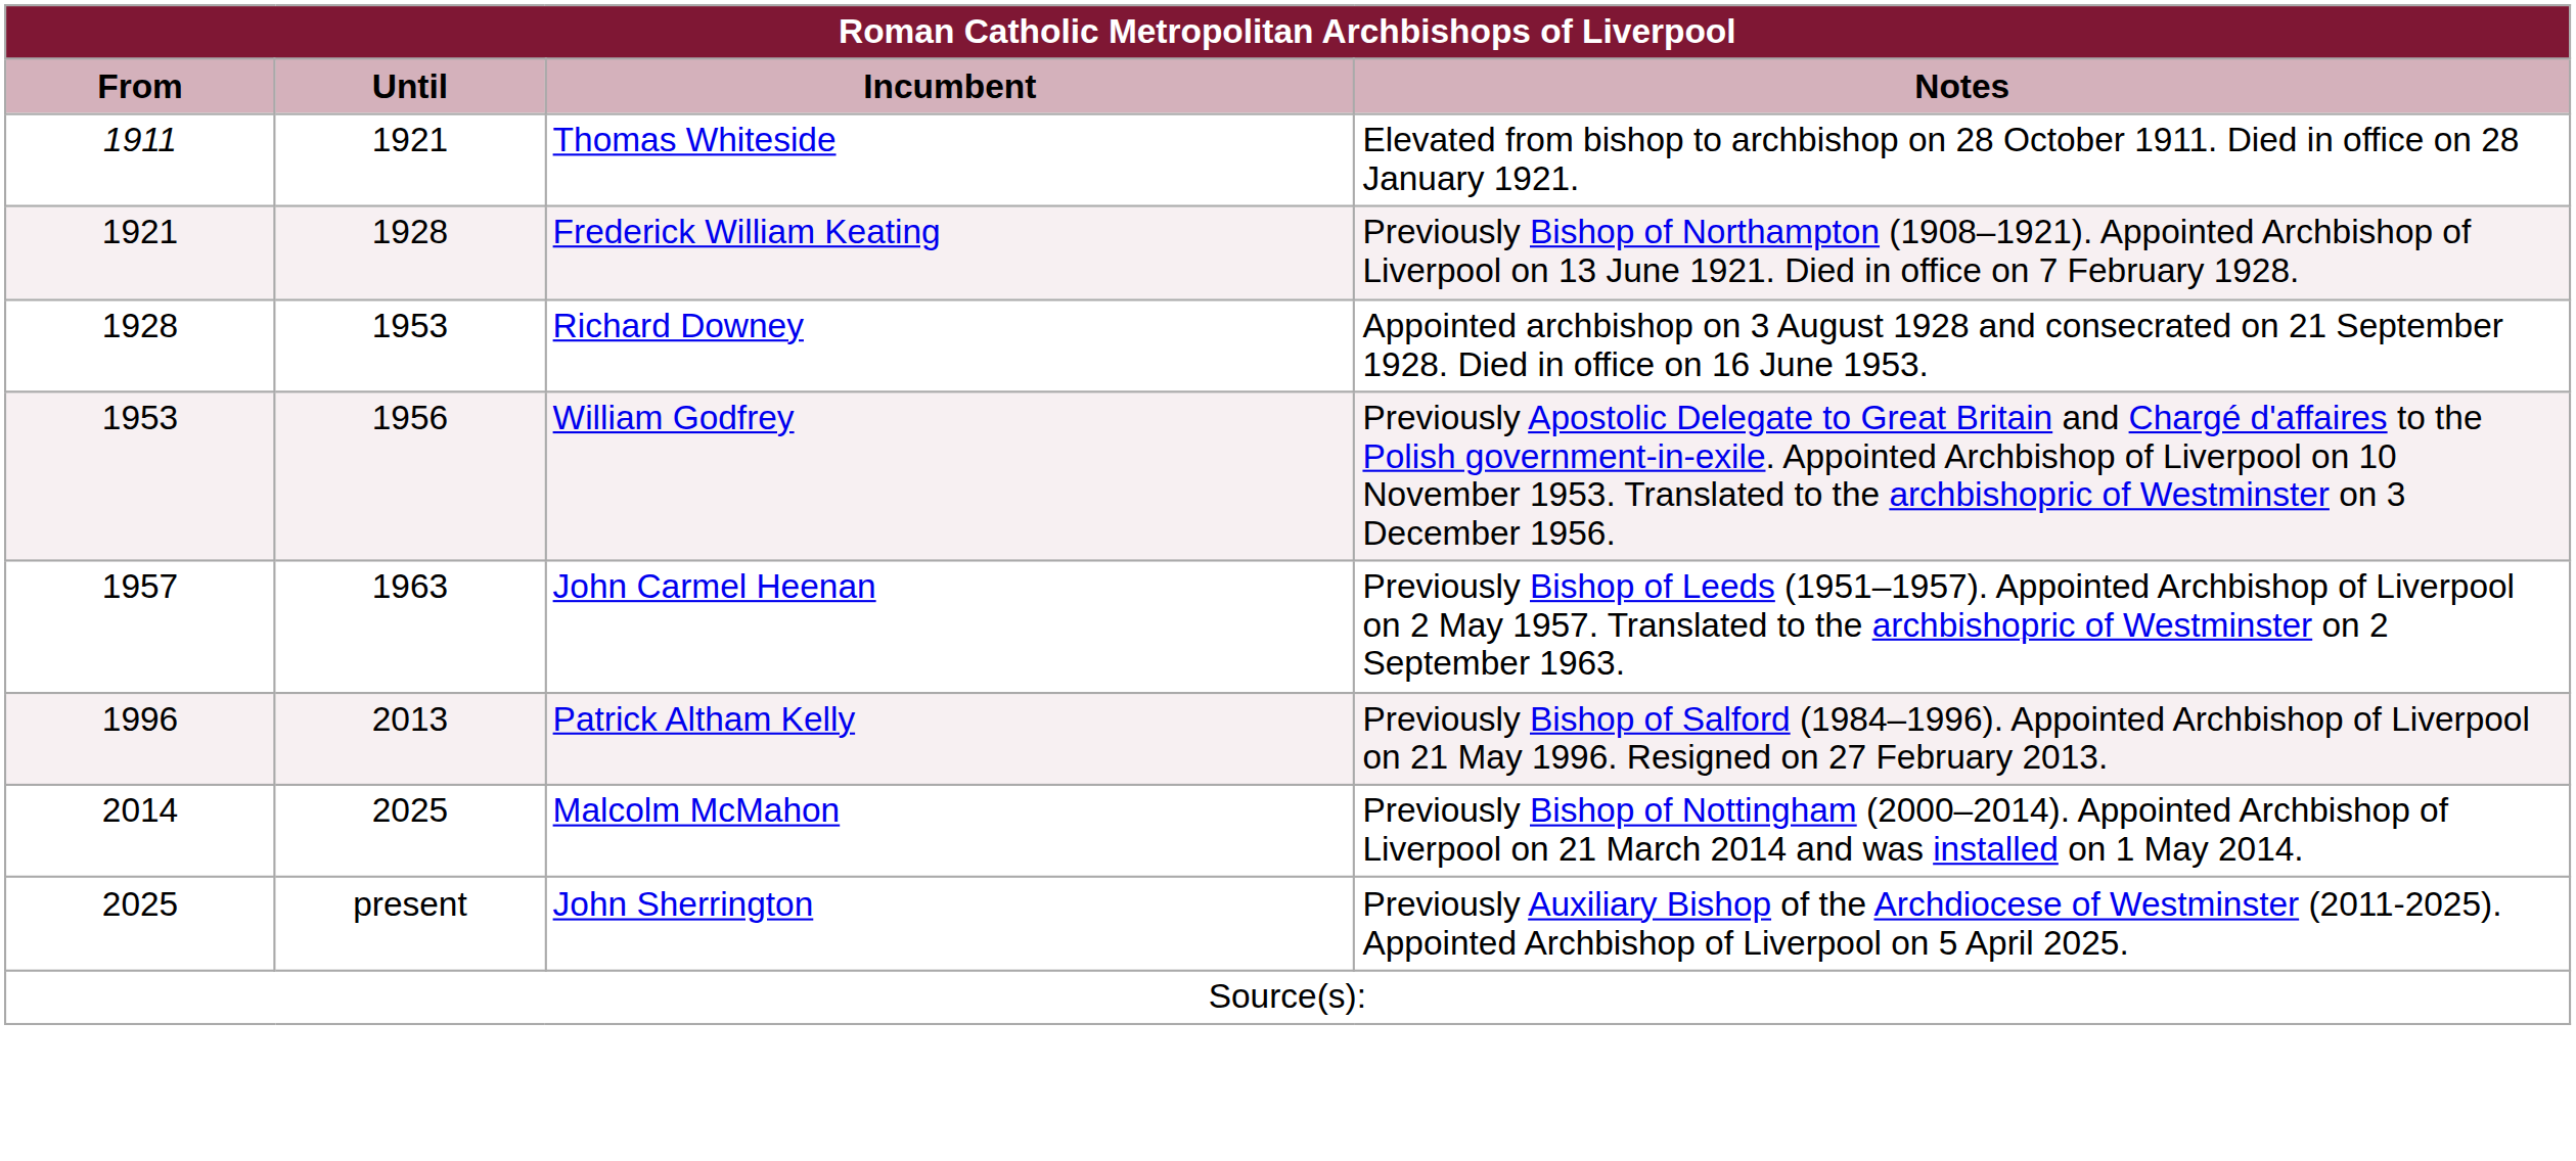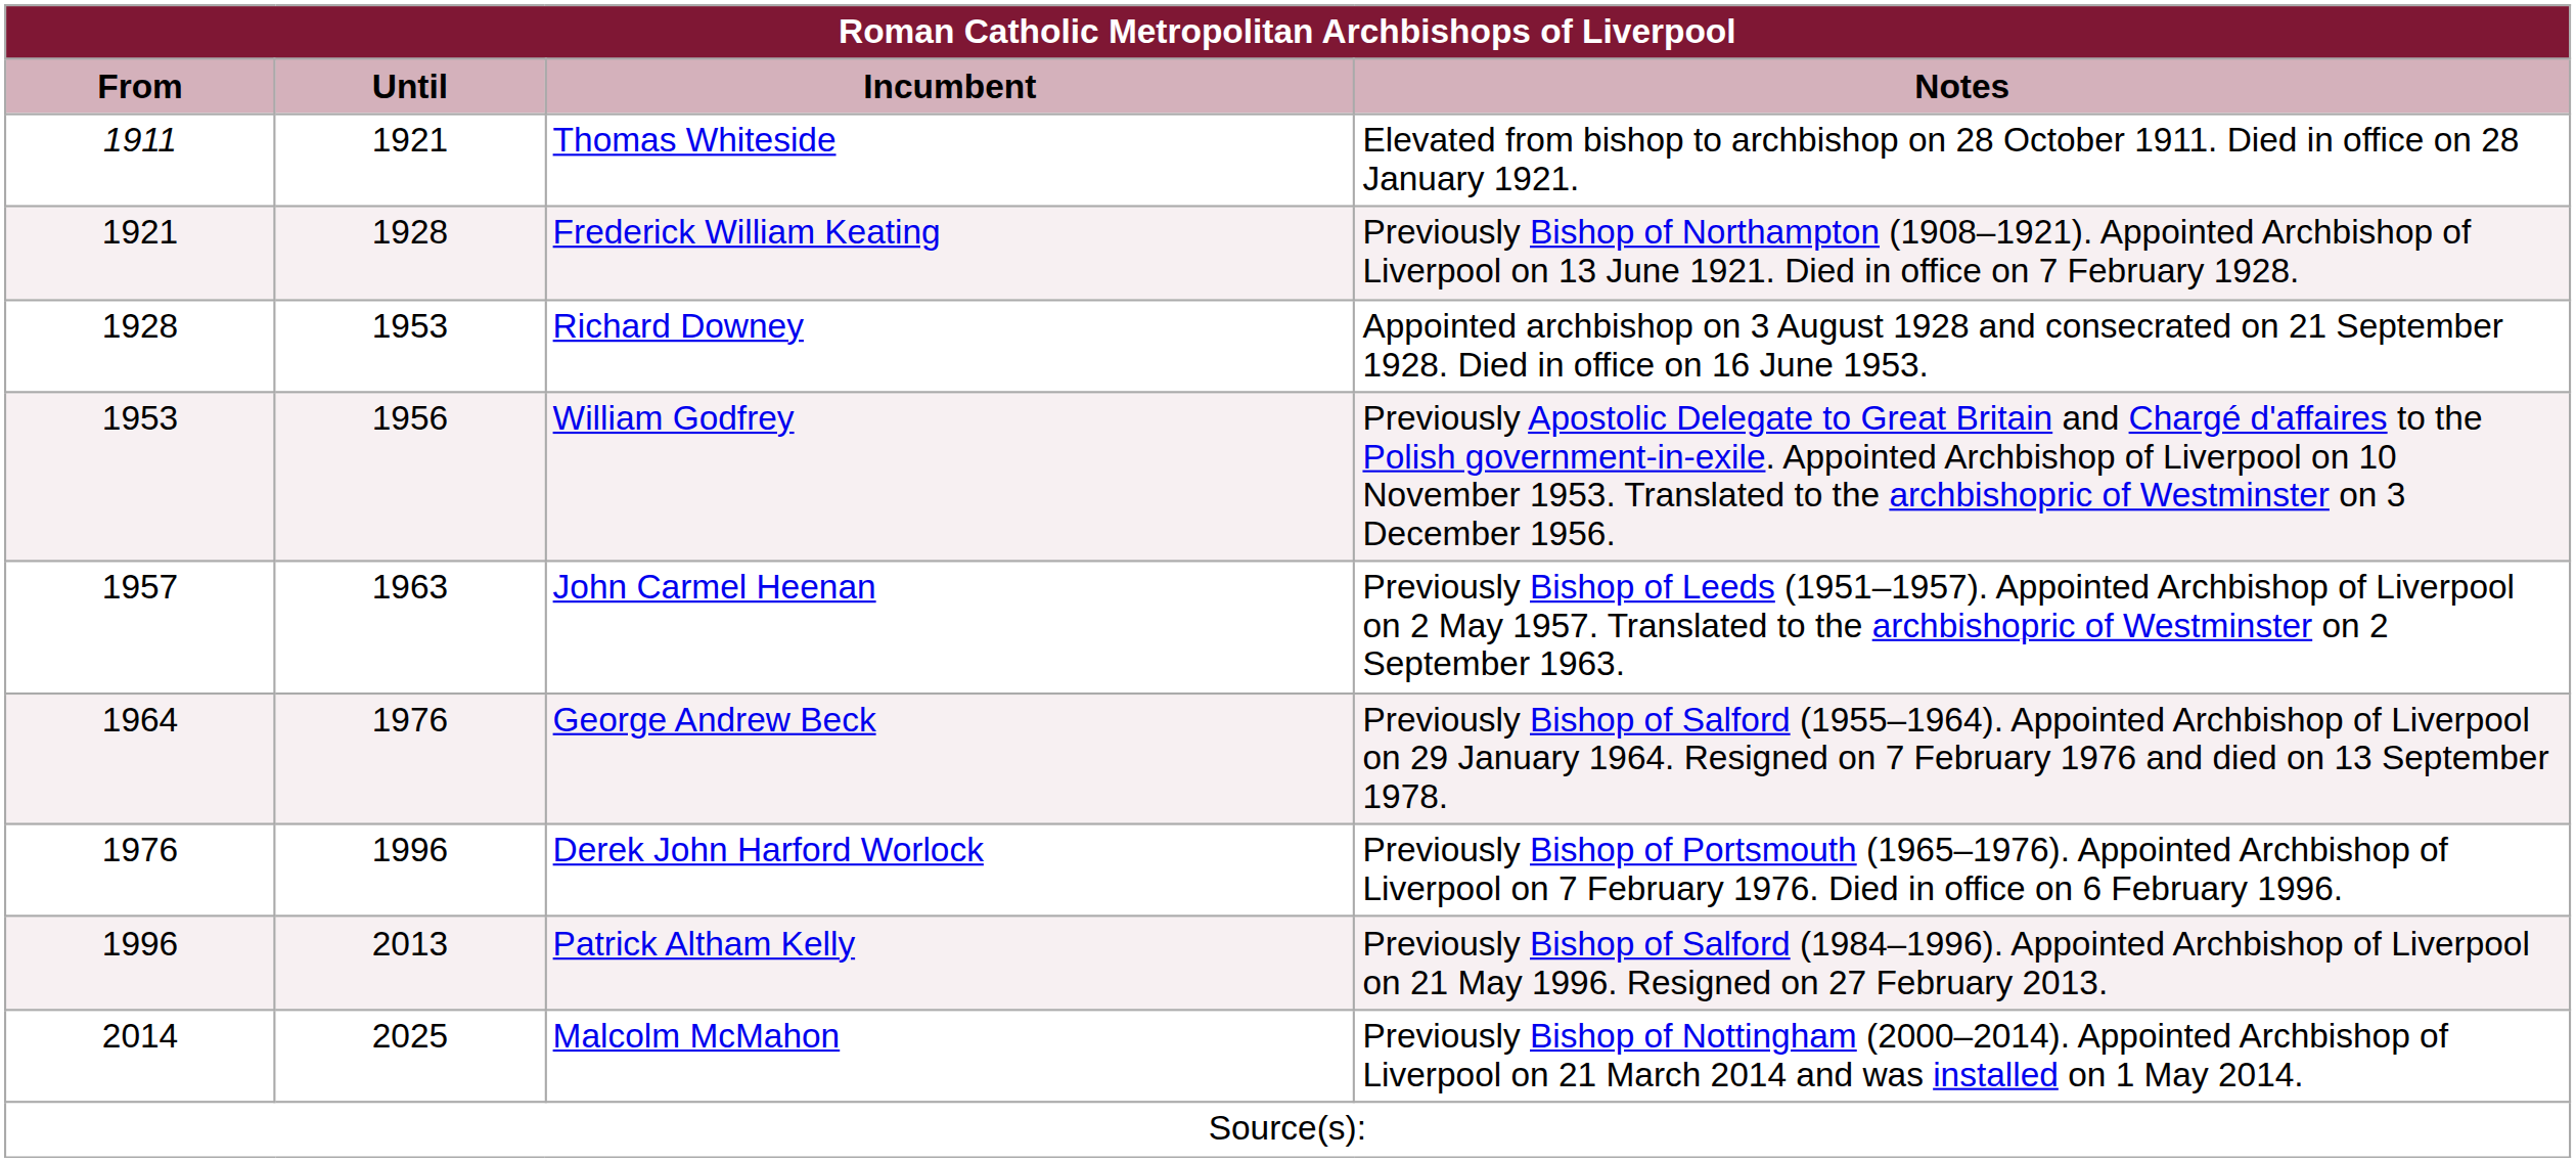 <table class="wikitable" style="width:95%"; border="1">
 <tr>
 <th colspan="4" style="background-color: #7F1734; color: white;">Roman Catholic Metropolitan Archbishops of Liverpool</th>
 </tr>
 <tr valign=center>
 <th style="background-color:#D4B1BB" width="10%">From</th>
 <th style="background-color:#D4B1BB" width="10%">Until</th>
 <th style="background-color:#D4B1BB" width="30%">Incumbent</th>
 <th style="background-color:#D4B1BB" width="45%">Notes</th>
 </tr>
 <tr valign=top style="background:white;">
 <td align="center"><em>1911</em></td>
 <td align="center">1921</td>
 <td><a href='#'>Thomas Whiteside</a></td>
 <td>Elevated from bishop to archbishop on 28 October 1911. Died in office on 28 January 1921.</td>
 </tr>
 <tr valign=top style="background:#F7F0F2;">
 <td align="center">1921</td>
 <td align="center">1928</td>
 <td><a href='#'>Frederick William Keating</a></td>
 <td>Previously <a href='#'>Bishop of Northampton</a> (1908–1921). Appointed Archbishop of Liverpool on 13 June 1921. Died in office on 7 February 1928.</td>
 </tr>
 <tr valign=top style="background:white;">
 <td align="center">1928</td>
 <td align="center">1953</td>
 <td><a href='#'>Richard Downey</a></td>
 <td>Appointed archbishop on 3 August 1928 and consecrated on 21 September 1928. Died in office on 16 June 1953.</td>
 </tr>
 <tr valign=top style="background:#F7F0F2;">
 <td align="center">1953</td>
 <td align="center">1956</td>
 <td><a href='#'>William Godfrey</a></td>
 <td>Previously <a href='#'>Apostolic Delegate to Great Britain</a> and <a href='#'>Chargé d'affaires</a> to the <a href='#'>Polish government-in-exile</a>. Appointed Archbishop of Liverpool on 10 November 1953. Translated to the <a href='#'>archbishopric of Westminster</a> on 3 December 1956.</td>
 </tr>
 <tr valign=top style="background:white;">
 <td align="center">1957</td>
 <td align="center">1963</td>
 <td><a href='#'>John Carmel Heenan</a></td>
 <td>Previously <a href='#'>Bishop of Leeds</a> (1951–1957). Appointed Archbishop of Liverpool on 2 May 1957. Translated to the <a href='#'>archbishopric of Westminster</a> on 2 September 1963.</td>
 </tr>
 <tr valign=top style="background:#F7F0F2;">
+<td align="center">1964</td>
+<td align="center">1976</td>
+<td><a href='#'>George Andrew Beck</a></td>
+<td>Previously <a href='#'>Bishop of Salford</a> (1955–1964). Appointed Archbishop of Liverpool on 29 January 1964. Resigned on 7 February 1976 and died on 13 September 1978.</td>
+</tr>
+<tr valign=top style="background:white;">
+<td align="center">1976</td>
+<td align="center">1996</td>
+<td><a href='#'>Derek John Harford Worlock</a></td>
+<td>Previously <a href='#'>Bishop of Portsmouth</a> (1965–1976). Appointed Archbishop of Liverpool on 7 February 1976. Died in office on 6 February 1996.</td>
+</tr>
+<tr valign=top style="background:#F7F0F2;">
 <td align="center">1996</td>
 <td align="center">2013</td>
 <td><a href='#'>Patrick Altham Kelly</a></td>
 <td>Previously <a href='#'>Bishop of Salford</a> (1984–1996). Appointed Archbishop of Liverpool on 21 May 1996. Resigned on 27 February 2013.</td>
 </tr>
 <tr valign=top style="background:white;">
 <td align="center">2014</td>
 <td align="center">2025</td>
 <td><a href='#'>Malcolm McMahon</a></td>
 <td>Previously <a href='#'>Bishop of Nottingham</a> (2000–2014). Appointed Archbishop of Liverpool on 21 March 2014 and was <a href='#'>installed</a> on 1 May 2014.</td>
 </tr>
 <tr valign=top style="background:white;">
-<td align="center">2025</td>
-<td align="center">present</td>
-<td><a href='#'>John Sherrington</a></td>
-<td>Previously <a href='#'>Auxiliary Bishop</a> of the <a href='#'>Archdiocese of Westminster</a> (2011-2025). Appointed Archbishop of Liverpool on 5 April 2025.</td>
-</tr>
-<tr valign=top style="background:white;">
 <td align="center" colspan="4">Source(s):</td>
 </tr>
 </table>
